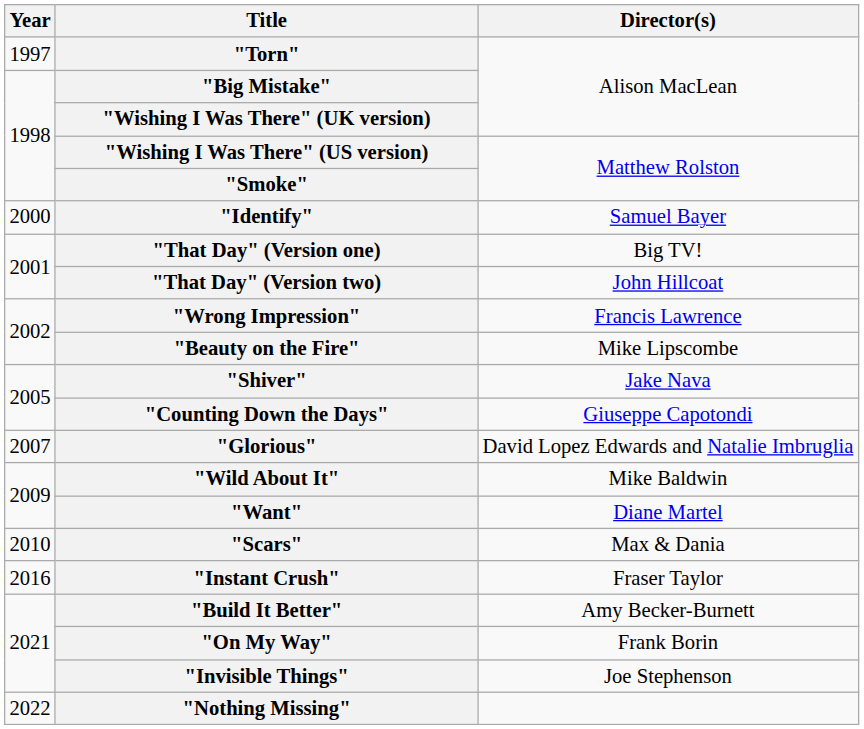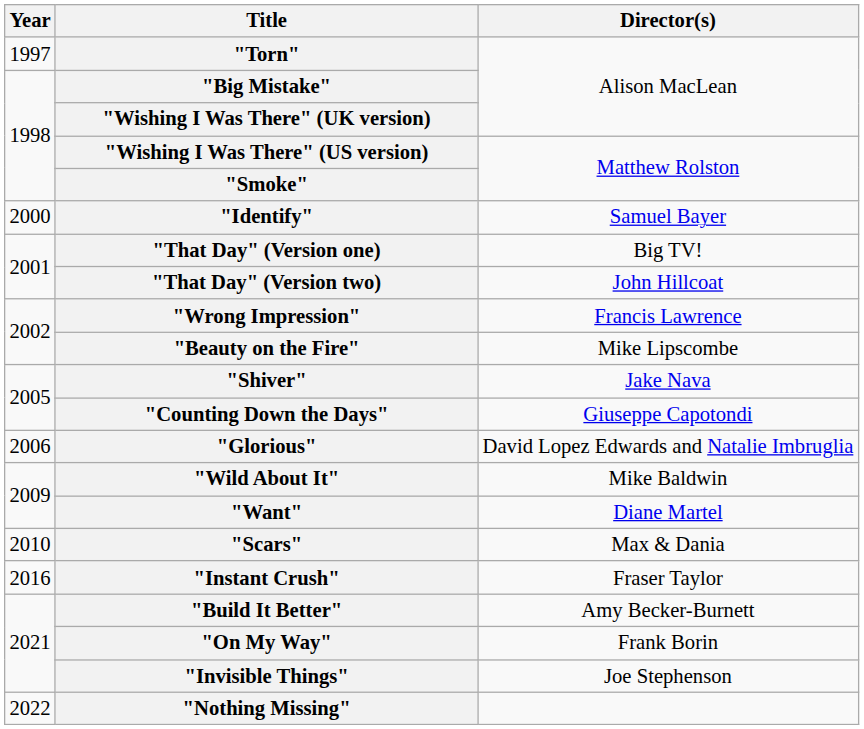 <table class="wikitable plainrowheaders" style="text-align:center;">
 <tr>
 <th scope="col" style="width:1em;">Year</th>
 <th scope="col" style="width:20em;">Title</th>
 <th scope="col">Director(s)</th>
 </tr>
 <tr>
 <td>1997</td>
 <th scope="row">"Torn"</th>
 <td rowspan="3">Alison MacLean</td>
 </tr>
 <tr>
 <td rowspan="4">1998</td>
 <th scope="row">"Big Mistake"</th>
 </tr>
 <tr>
 <th scope="row">"Wishing I Was There" <span>(UK version)</span></th>
 </tr>
 <tr>
 <th scope="row">"Wishing I Was There" <span>(US version)</span></th>
 <td rowspan="2"><a href='#'>Matthew Rolston</a></td>
 </tr>
 <tr>
 <th scope="row">"Smoke"</th>
 </tr>
 <tr>
 <td>2000</td>
 <th scope="row">"Identify"</th>
 <td><a href='#'>Samuel Bayer</a></td>
 </tr>
 <tr>
 <td rowspan="2">2001</td>
 <th scope="row">"That Day" <span>(Version one)</span></th>
 <td>Big TV!</td>
 </tr>
 <tr>
 <th scope="row">"That Day" <span>(Version two)</span></th>
 <td><a href='#'>John Hillcoat</a></td>
 </tr>
 <tr>
 <td rowspan="2">2002</td>
 <th scope="row">"Wrong Impression"</th>
 <td><a href='#'>Francis Lawrence</a></td>
 </tr>
 <tr>
 <th scope="row">"Beauty on the Fire"</th>
 <td>Mike Lipscombe</td>
 </tr>
 <tr>
 <td rowspan="2">2005</td>
 <th scope="row">"Shiver"</th>
 <td><a href='#'>Jake Nava</a></td>
 </tr>
 <tr>
 <th scope="row">"Counting Down the Days"</th>
 <td><a href='#'>Giuseppe Capotondi</a></td>
 </tr>
 <tr>
-<td>2007</td>
+<td>2006</td>
 <th scope="row">"Glorious"</th>
 <td>David Lopez Edwards and <a href='#'>Natalie Imbruglia</a></td>
 </tr>
 <tr>
 <td rowspan="2">2009</td>
 <th scope="row">"Wild About It"</th>
 <td>Mike Baldwin</td>
 </tr>
 <tr>
 <th scope="row">"Want"</th>
 <td><a href='#'>Diane Martel</a></td>
 </tr>
 <tr>
 <td>2010</td>
 <th scope="row">"Scars" <span></span></th>
 <td>Max & Dania</td>
 </tr>
 <tr>
 <td>2016</td>
 <th scope="row">"Instant Crush"</th>
 <td>Fraser Taylor</td>
 </tr>
 <tr>
 <td rowspan="3">2021</td>
 <th scope="row">"Build It Better"</th>
 <td>Amy Becker-Burnett</td>
 </tr>
 <tr>
 <th scope="row">"On My Way"</th>
 <td>Frank Borin</td>
 </tr>
 <tr>
 <th scope="row">"Invisible Things"</th>
 <td>Joe Stephenson</td>
 </tr>
 <tr>
 <td>2022</td>
 <th scope="row">"Nothing Missing"</th>
 <td></td>
 </tr>
 </table>
